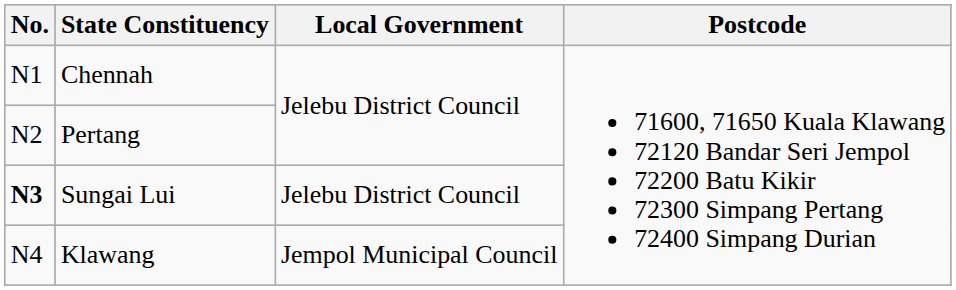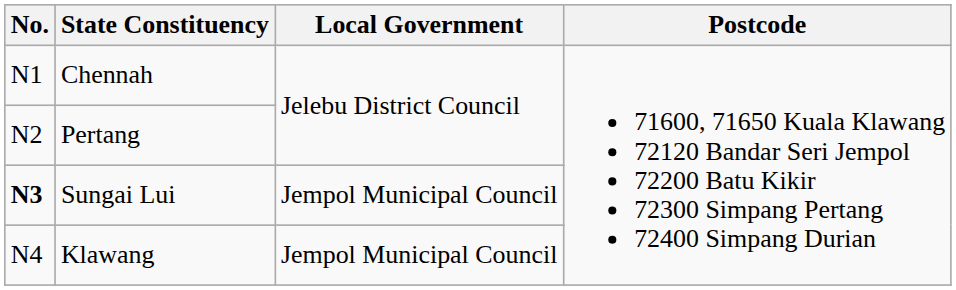 <table class="wikitable">
 <tr>
 <th>No.</th>
 <th>State Constituency</th>
 <th>Local Government</th>
 <th>Postcode</th>
 </tr>
 <tr>
 <td>N1</td>
 <td>Chennah</td>
 <td rowspan="2">Jelebu District Council</td>
 <td rowspan="4"><br><ul><li>71600, 71650 Kuala Klawang</li><li>72120 Bandar Seri Jempol</li><li>72200 Batu Kikir</li><li>72300 Simpang Pertang</li><li>72400 Simpang Durian</li></ul></td>
 </tr>
 <tr>
 <td>N2</td>
 <td>Pertang</td>
 </tr>
 <tr>
 <td><strong>N3</strong></td>
 <td>Sungai Lui</td>
-<td>Jelebu District Council</td>
+<td>Jempol Municipal Council</td>
 </tr>
 <tr>
 <td>N4</td>
 <td>Klawang</td>
 <td>Jempol Municipal Council</td>
 </tr>
 </table>
